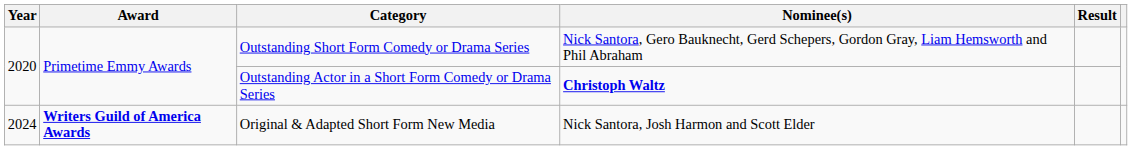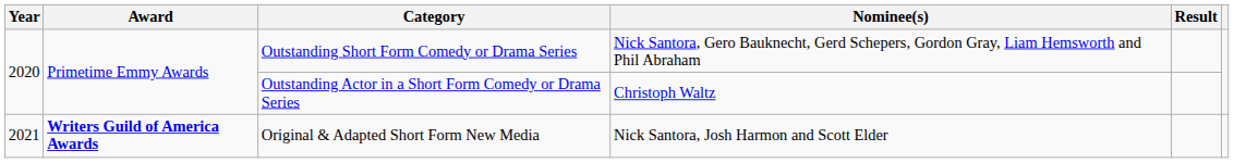 <table class="wikitable sortable">
 <tr>
 <th>Year</th>
 <th>Award</th>
 <th>Category</th>
 <th>Nominee(s)</th>
 <th>Result</th>
 <th></th>
 </tr>
 <tr>
 <td align="center" rowspan="2">2020</td>
 <td rowspan="2"><a href='#'>Primetime Emmy Awards</a></td>
 <td><a href='#'>Outstanding Short Form Comedy or Drama Series</a></td>
 <td><a href='#'>Nick Santora</a>, Gero Bauknecht, Gerd Schepers, Gordon Gray, <a href='#'>Liam Hemsworth</a> and Phil Abraham</td>
 <td></td>
 <td align="center" rowspan="2"></td>
 </tr>
 <tr>
 <td><a href='#'>Outstanding Actor in a Short Form Comedy or Drama Series</a></td>
-<td><strong><a href='#'>Christoph Waltz</a></strong></td>
+<td><a href='#'>Christoph Waltz</a></td>
 <td></td>
 </tr>
 <tr>
-<td align="center" rowspan="1">2024</td>
+<td align="center" rowspan="1">2021</td>
 <td><strong><a href='#'>Writers Guild of America Awards</a></strong></td>
 <td>Original & Adapted Short Form New Media</td>
 <td>Nick Santora, Josh Harmon and Scott Elder</td>
 <td></td>
 <td align="center"></td>
 </tr>
 </table>
